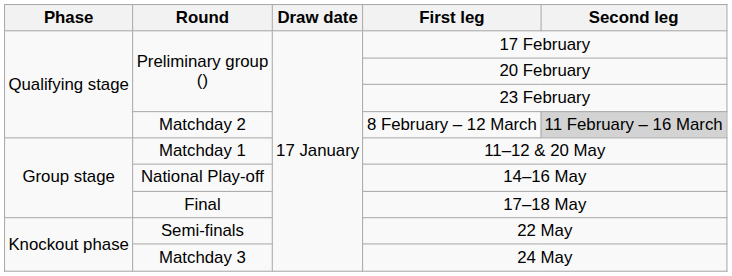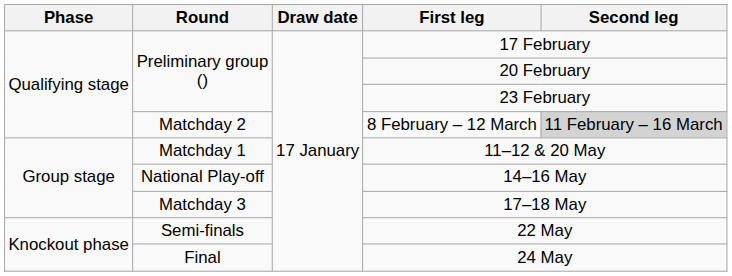 <table class="wikitable" style="text-align:center">
 <tr>
 <th>Phase</th>
 <th>Round</th>
 <th>Draw date</th>
 <th>First leg</th>
 <th>Second leg</th>
 </tr>
 <tr>
 <td rowspan=4>Qualifying stage</td>
 <td rowspan=3>Preliminary group<br>()</td>
 <td rowspan=9>17 January</td>
 <td colspan=2>17 February</td>
 </tr>
 <tr>
 <td colspan=2>20 February</td>
 </tr>
 <tr>
 <td colspan=2>23 February</td>
 </tr>
 <tr>
 <td>Matchday 2</td>
 <td>8 February – 12 March</td>
 <td style="background: lightgrey;">11 February – 16 March</td>
 </tr>
 <tr>
 <td rowspan=3>Group stage</td>
 <td>Matchday 1</td>
 <td colspan=2>11–12 & 20 May</td>
 </tr>
 <tr>
 <td>National Play-off</td>
 <td colspan=2>14–16 May</td>
 </tr>
 <tr>
-<td>Final</td>
+<td>Matchday 3</td>
 <td colspan=2>17–18 May</td>
 </tr>
 <tr>
 <td rowspan=2>Knockout phase</td>
 <td>Semi-finals</td>
 <td colspan=2>22 May</td>
 </tr>
 <tr>
-<td>Matchday 3</td>
+<td>Final</td>
 <td colspan=2>24 May</td>
 </tr>
 </table>
